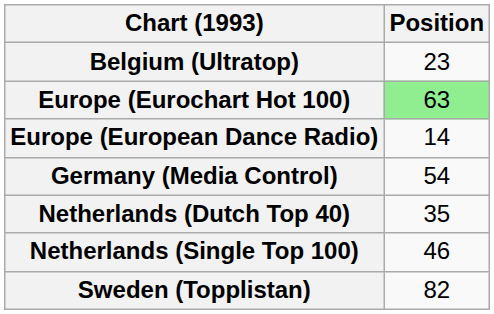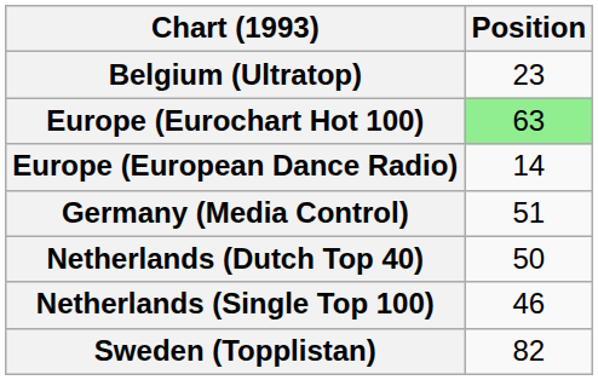 <table class="wikitable sortable plainrowheaders" style="text-align:center">
 <tr>
 <th>Chart (1993)</th>
 <th>Position</th>
 </tr>
 <tr>
 <th scope="row">Belgium (Ultratop)</th>
 <td>23</td>
 </tr>
 <tr>
 <th scope="row">Europe (Eurochart Hot 100)</th>
 <td style="background: lightgreen;">63</td>
 </tr>
 <tr>
 <th scope="row">Europe (European Dance Radio)</th>
 <td>14</td>
 </tr>
 <tr>
 <th scope="row">Germany (Media Control)</th>
-<td>54</td>
+<td>51</td>
 </tr>
 <tr>
 <th scope="row">Netherlands (Dutch Top 40)</th>
-<td>35</td>
+<td>50</td>
 </tr>
 <tr>
 <th scope="row">Netherlands (Single Top 100)</th>
 <td>46</td>
 </tr>
 <tr>
 <th scope="row">Sweden (Topplistan)</th>
 <td>82</td>
 </tr>
 </table>
